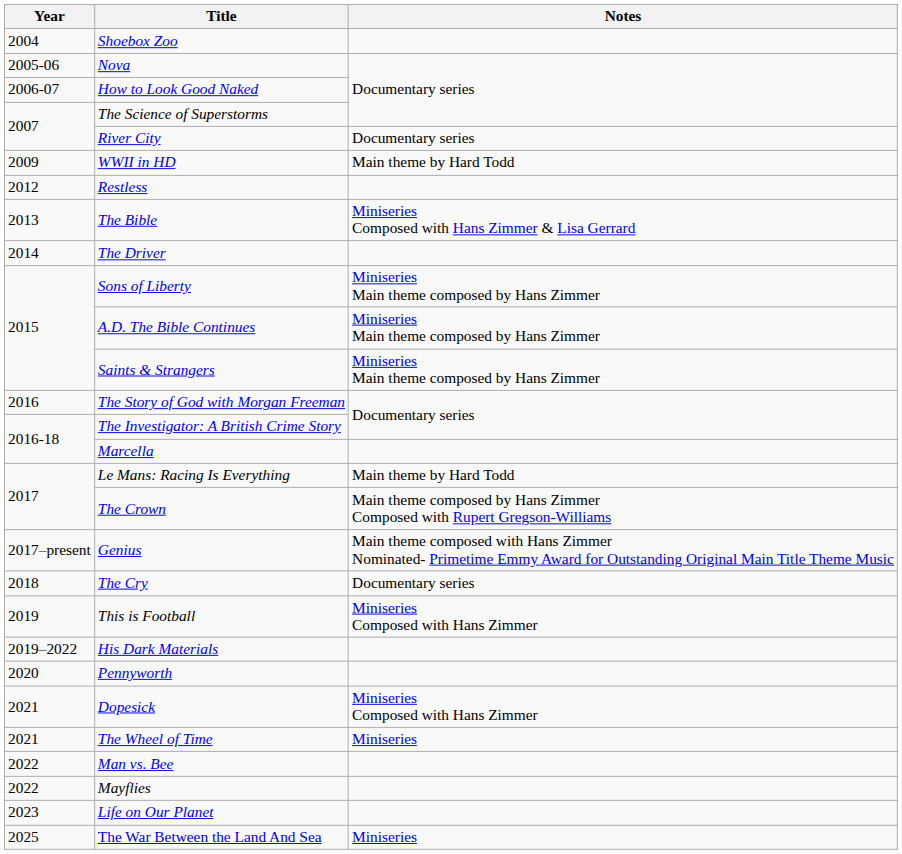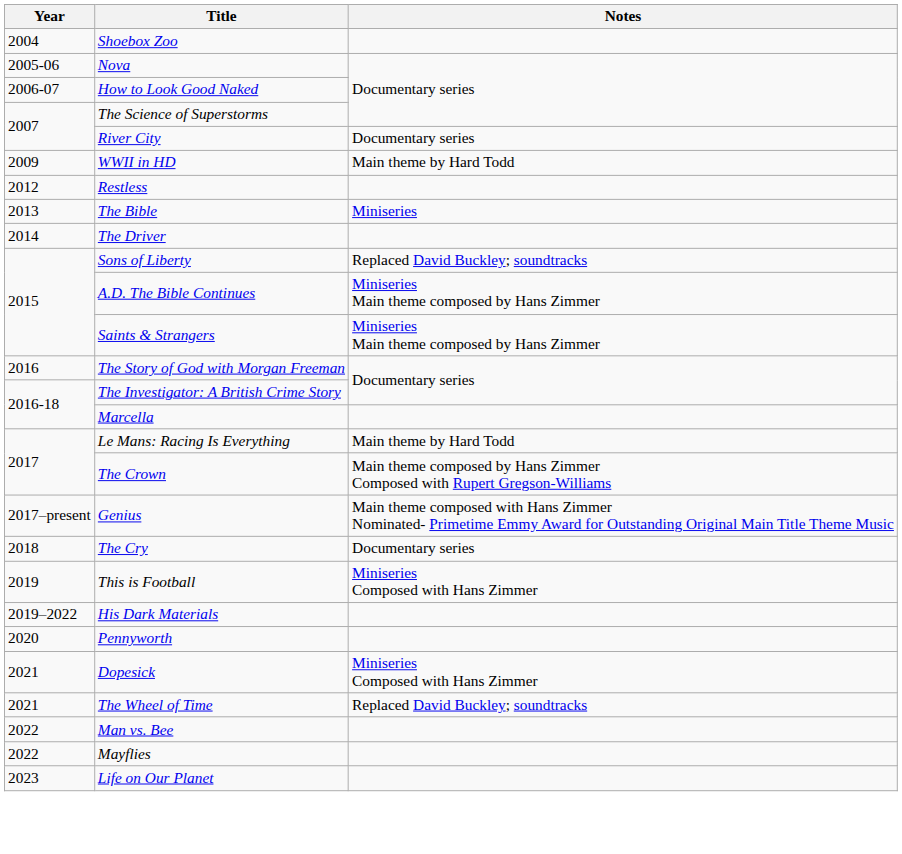 <table class="wikitable sortable">
 <tr>
 <th>Year</th>
 <th>Title</th>
 <th>Notes</th>
 </tr>
 <tr>
 <td>2004</td>
 <td><em><a href='#'>Shoebox Zoo</a></em></td>
 <td></td>
 </tr>
 <tr>
 <td>2005-06</td>
 <td><a href='#'><em>Nova</em></a></td>
 <td rowspan="3">Documentary series</td>
 </tr>
 <tr>
 <td>2006-07</td>
 <td><em><a href='#'>How to Look Good Naked</a></em></td>
 </tr>
 <tr>
 <td rowspan="2">2007</td>
 <td><em>The Science of Superstorms</em></td>
 </tr>
 <tr>
 <td><em><a href='#'>River City</a></em></td>
 <td>Documentary series</td>
 </tr>
 <tr>
 <td>2009</td>
 <td><em><a href='#'>WWII in HD</a></em></td>
 <td>Main theme by Hard Todd</td>
 </tr>
 <tr>
 <td>2012</td>
 <td><em><a href='#'>Restless</a></em></td>
 <td></td>
 </tr>
 <tr>
 <td>2013</td>
 <td><em><a href='#'>The Bible</a></em></td>
-<td><a href='#'>Miniseries</a><br>Composed with <a href='#'>Hans Zimmer</a> & <a href='#'>Lisa Gerrard</a></td>
+<td><a href='#'>Miniseries</a></td>
 </tr>
 <tr>
 <td>2014</td>
 <td><a href='#'><em>The Driver</em></a></td>
 <td></td>
 </tr>
 <tr>
 <td rowspan="3">2015</td>
 <td><a href='#'><em>Sons of Liberty</em></a></td>
-<td><a href='#'>Miniseries</a><br>Main theme composed by Hans Zimmer</td>
+<td>Replaced <a href='#'>David Buckley</a>; <a href='#'>soundtracks</a></td>
 </tr>
 <tr>
 <td><em><a href='#'>A.D. The Bible Continues</a></em></td>
 <td><a href='#'>Miniseries</a><br>Main theme composed by Hans Zimmer</td>
 </tr>
 <tr>
 <td><em><a href='#'>Saints & Strangers</a></em></td>
 <td><a href='#'>Miniseries</a><br>Main theme composed by Hans Zimmer</td>
 </tr>
 <tr>
 <td>2016</td>
 <td><em><a href='#'>The Story of God with Morgan Freeman</a></em></td>
 <td rowspan="2">Documentary series</td>
 </tr>
 <tr>
 <td rowspan="2">2016-18</td>
 <td><em><a href='#'>The Investigator: A British Crime Story</a></em></td>
 </tr>
 <tr>
 <td><em><a href='#'>Marcella</a></em></td>
 <td></td>
 </tr>
 <tr>
 <td rowspan="2">2017</td>
 <td><em>Le Mans: Racing Is Everything</em></td>
 <td>Main theme by Hard Todd</td>
 </tr>
 <tr>
 <td><em><a href='#'>The Crown</a></em></td>
 <td>Main theme composed by Hans Zimmer<br>Composed with <a href='#'>Rupert Gregson-Williams</a></td>
 </tr>
 <tr>
 <td>2017–present</td>
 <td><em><a href='#'>Genius</a></em></td>
 <td>Main theme composed with Hans Zimmer<br>Nominated- <a href='#'>Primetime Emmy Award for Outstanding Original Main Title Theme Music</a></td>
 </tr>
 <tr>
 <td>2018</td>
 <td><a href='#'><em>The Cry</em></a></td>
 <td>Documentary series</td>
 </tr>
 <tr>
 <td>2019</td>
 <td><em>This is Football</em></td>
 <td><a href='#'>Miniseries</a><br>Composed with Hans Zimmer</td>
 </tr>
 <tr>
 <td>2019–2022</td>
 <td><em><a href='#'>His Dark Materials</a></em></td>
 <td></td>
 </tr>
 <tr>
 <td>2020</td>
 <td><em><a href='#'>Pennyworth</a></em></td>
 <td></td>
 </tr>
 <tr>
 <td>2021</td>
 <td><em><a href='#'>Dopesick</a></em></td>
 <td><a href='#'>Miniseries</a><br>Composed with Hans Zimmer</td>
 </tr>
 <tr>
 <td>2021</td>
 <td><em><a href='#'>The Wheel of Time</a></em></td>
-<td><a href='#'>Miniseries</a></td>
+<td>Replaced <a href='#'>David Buckley</a>; <a href='#'>soundtracks</a></td>
 </tr>
 <tr>
 <td>2022</td>
 <td><em><a href='#'>Man vs. Bee</a></em></td>
 <td></td>
 </tr>
 <tr>
 <td>2022</td>
 <td><em>Mayflies</em></td>
 <td></td>
 </tr>
 <tr>
 <td>2023</td>
 <td><em><a href='#'>Life on Our Planet</a></em></td>
 <td></td>
 </tr>
-<tr>
-<td>2025</td>
-<td><a href='#'>The War Between the Land And Sea</a></td>
-<td><a href='#'>Miniseries</a></td>
-</tr>
 </table>
